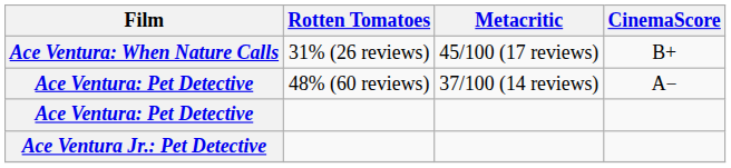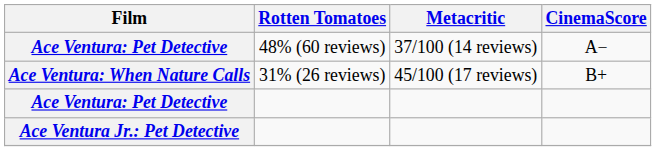 <table class="wikitable plainrowheaders" style="text-align:center;">
 <tr>
 <th>Film</th>
 <th><a href='#'>Rotten Tomatoes</a></th>
 <th><a href='#'>Metacritic</a></th>
 <th><a href='#'>CinemaScore</a></th>
 </tr>
 <tr>
+<th scope="row"><em><a href='#'>Ace Ventura: Pet Detective</a></em></th>
+<td>48% (60 reviews)</td>
+<td>37/100 (14 reviews)</td>
+<td>A−</td>
+</tr>
+<tr>
 <th scope="row"><em><a href='#'>Ace Ventura: When Nature Calls</a></em></th>
 <td>31% (26 reviews)</td>
 <td>45/100 (17 reviews)</td>
 <td>B+</td>
-</tr>
-<tr>
-<th scope="row"><em><a href='#'>Ace Ventura: Pet Detective</a></em></th>
-<td>48% (60 reviews)</td>
-<td>37/100 (14 reviews)</td>
-<td>A−</td>
 </tr>
 <tr>
 <th scope="row"><em><a href='#'>Ace Ventura: Pet Detective</a></em></th>
 <td></td>
 <td></td>
 <td></td>
 </tr>
 <tr>
 <th scope="row"><em><a href='#'>Ace Ventura Jr.: Pet Detective</a></em></th>
 <td></td>
 <td></td>
 <td></td>
 </tr>
 <tr>
 </tr>
 </table>
